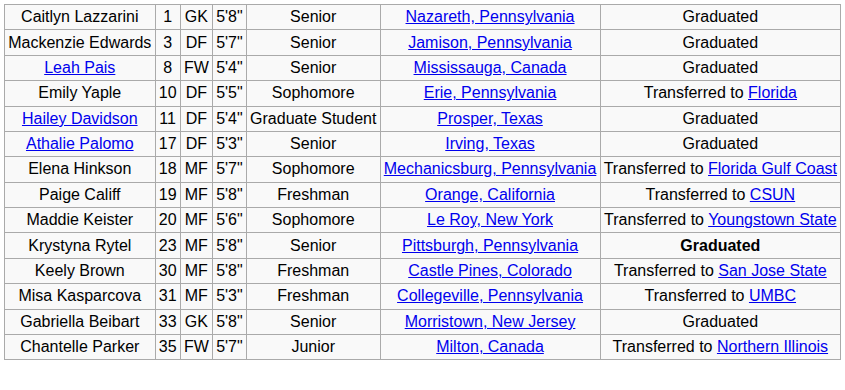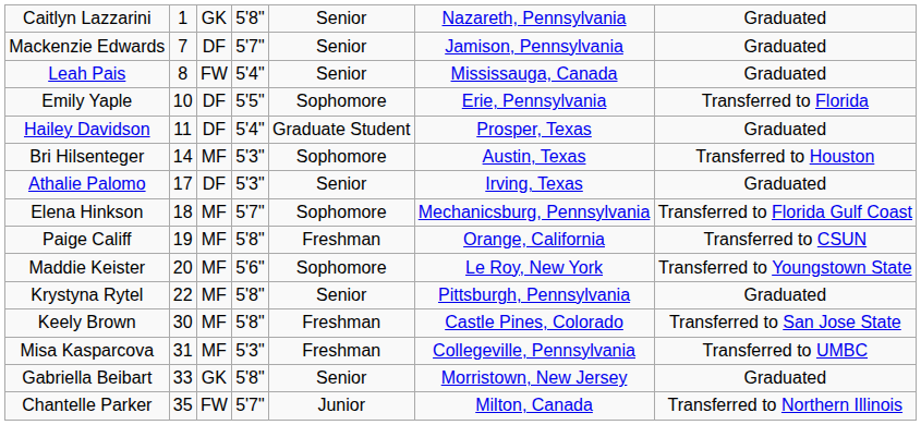 <table class="wikitable sortable" style="text-align:center;" border="1">
 <tr align=center>
 </tr>
 <tr>
 <td>Caitlyn Lazzarini</td>
 <td>1</td>
 <td>GK</td>
 <td>5'8"</td>
 <td>Senior</td>
 <td><a href='#'>Nazareth, Pennsylvania</a></td>
 <td>Graduated</td>
 </tr>
 <tr>
 <td>Mackenzie Edwards</td>
-<td>3</td>
+<td>7</td>
 <td>DF</td>
 <td>5'7"</td>
 <td>Senior</td>
 <td><a href='#'>Jamison, Pennsylvania</a></td>
 <td>Graduated</td>
 </tr>
 <tr>
 <td><a href='#'>Leah Pais</a></td>
 <td>8</td>
 <td>FW</td>
 <td>5'4"</td>
 <td>Senior</td>
 <td><a href='#'>Mississauga, Canada</a></td>
 <td>Graduated</td>
 </tr>
 <tr>
 <td>Emily Yaple</td>
 <td>10</td>
 <td>DF</td>
 <td>5'5"</td>
 <td>Sophomore</td>
 <td><a href='#'>Erie, Pennsylvania</a></td>
 <td>Transferred to <a href='#'>Florida</a></td>
 </tr>
 <tr>
 <td><a href='#'>Hailey Davidson</a></td>
 <td>11</td>
 <td>DF</td>
 <td>5'4"</td>
 <td>Graduate Student</td>
 <td><a href='#'>Prosper, Texas</a></td>
 <td>Graduated</td>
+</tr>
+<tr>
+<td>Bri Hilsenteger</td>
+<td>14</td>
+<td>MF</td>
+<td>5'3"</td>
+<td>Sophomore</td>
+<td><a href='#'>Austin, Texas</a></td>
+<td>Transferred to <a href='#'>Houston</a></td>
 </tr>
 <tr>
 <td><a href='#'>Athalie Palomo</a></td>
 <td>17</td>
 <td>DF</td>
 <td>5'3"</td>
 <td>Senior</td>
 <td><a href='#'>Irving, Texas</a></td>
 <td>Graduated</td>
 </tr>
 <tr>
 <td>Elena Hinkson</td>
 <td>18</td>
 <td>MF</td>
 <td>5'7"</td>
 <td>Sophomore</td>
 <td><a href='#'>Mechanicsburg, Pennsylvania</a></td>
 <td>Transferred to <a href='#'>Florida Gulf Coast</a></td>
 </tr>
 <tr>
 <td>Paige Califf</td>
 <td>19</td>
 <td>MF</td>
 <td>5'8"</td>
 <td>Freshman</td>
 <td><a href='#'>Orange, California</a></td>
 <td>Transferred to <a href='#'>CSUN</a></td>
 </tr>
 <tr>
 <td>Maddie Keister</td>
 <td>20</td>
 <td>MF</td>
 <td>5'6"</td>
 <td>Sophomore</td>
 <td><a href='#'>Le Roy, New York</a></td>
 <td>Transferred to <a href='#'>Youngstown State</a></td>
 </tr>
 <tr>
 <td>Krystyna Rytel</td>
-<td>23</td>
+<td>22</td>
 <td>MF</td>
 <td>5'8"</td>
 <td>Senior</td>
 <td><a href='#'>Pittsburgh, Pennsylvania</a></td>
-<td><strong>Graduated</strong></td>
+<td>Graduated</td>
 </tr>
 <tr>
 <td>Keely Brown</td>
 <td>30</td>
 <td>MF</td>
 <td>5'8"</td>
 <td>Freshman</td>
 <td><a href='#'>Castle Pines, Colorado</a></td>
 <td>Transferred to <a href='#'>San Jose State</a></td>
 </tr>
 <tr>
 <td>Misa Kasparcova</td>
 <td>31</td>
 <td>MF</td>
 <td>5'3"</td>
 <td>Freshman</td>
 <td><a href='#'>Collegeville, Pennsylvania</a></td>
 <td>Transferred to <a href='#'>UMBC</a></td>
 </tr>
 <tr>
 <td>Gabriella Beibart</td>
 <td>33</td>
 <td>GK</td>
 <td>5'8"</td>
 <td>Senior</td>
 <td><a href='#'>Morristown, New Jersey</a></td>
 <td>Graduated</td>
 </tr>
 <tr>
 <td>Chantelle Parker</td>
 <td>35</td>
 <td>FW</td>
 <td>5'7"</td>
 <td>Junior</td>
 <td><a href='#'>Milton, Canada</a></td>
 <td>Transferred to <a href='#'>Northern Illinois</a></td>
 </tr>
 </table>
